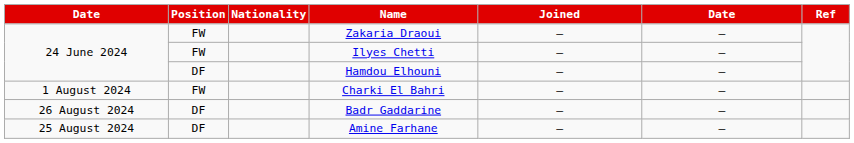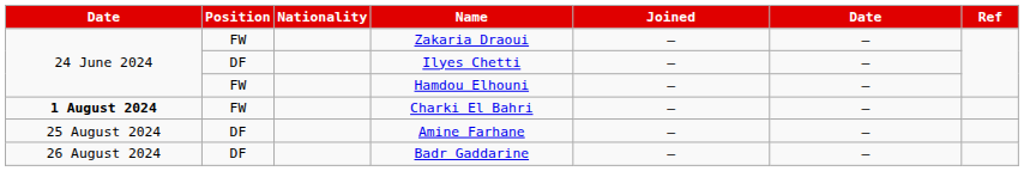 <table class="wikitable" style="text-align:center; font-size:90%; ">
 <tr>
 <th style="background:#E00000; color:white; width:200px;">Date</th>
 <th style="background:#E00000; color:white; width:50px;">Position</th>
 <th style="background:#E00000; color:white; width:50px;">Nationality</th>
 <th style="background:#E00000; color:white; width:200px;">Name</th>
 <th style="background:#E00000; color:white; width:200px;">Joined</th>
 <th style="background:#E00000; color:white; width:200px;">Date</th>
 <th style="background:#E00000; color:white; width:50px;">Ref</th>
 </tr>
 <tr>
 <td rowspan="3">24 June 2024</td>
 <td>FW</td>
 <td></td>
 <td><a href='#'>Zakaria Draoui</a></td>
 <td>–</td>
 <td>–</td>
 <td rowspan="3"></td>
 </tr>
 <tr>
-<td>FW</td>
+<td>DF</td>
 <td></td>
 <td><a href='#'>Ilyes Chetti</a></td>
 <td>–</td>
 <td>–</td>
 </tr>
 <tr>
-<td>DF</td>
+<td>FW</td>
 <td></td>
 <td><a href='#'>Hamdou Elhouni</a></td>
 <td>–</td>
 <td>–</td>
 </tr>
 <tr>
-<td>1 August 2024</td>
+<td><strong>1 August 2024</strong></td>
 <td>FW</td>
 <td></td>
 <td><a href='#'>Charki El Bahri</a></td>
+<td>–</td>
+<td>–</td>
+<td></td>
+</tr>
+<tr>
+<td>25 August 2024</td>
+<td>DF</td>
+<td></td>
+<td><a href='#'>Amine Farhane</a></td>
 <td>–</td>
 <td>–</td>
 <td></td>
 </tr>
 <tr>
 <td>26 August 2024</td>
 <td>DF</td>
 <td></td>
 <td><a href='#'>Badr Gaddarine</a></td>
 <td>–</td>
 <td>–</td>
 <td></td>
 </tr>
-<tr>
-<td>25 August 2024</td>
-<td>DF</td>
-<td></td>
-<td><a href='#'>Amine Farhane</a></td>
-<td>–</td>
-<td>–</td>
-<td></td>
-</tr>
 </table>
